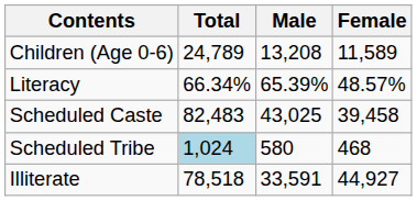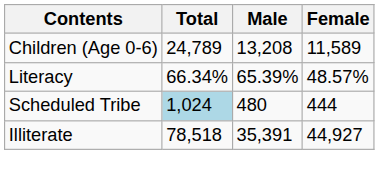 <table class="wikitable">
 <tr>
 <th>Contents</th>
 <th>Total</th>
 <th>Male</th>
 <th>Female</th>
 </tr>
 <tr>
 <td>Children (Age 0-6)</td>
 <td>24,789</td>
 <td>13,208</td>
 <td>11,589</td>
 </tr>
 <tr>
 <td>Literacy</td>
 <td>66.34%</td>
 <td>65.39%</td>
 <td>48.57%</td>
 </tr>
 <tr>
-<td>Scheduled Caste</td>
-<td>82,483</td>
-<td>43,025</td>
-<td>39,458</td>
-</tr>
-<tr>
 <td>Scheduled Tribe</td>
 <td style="background: lightblue;">1,024</td>
-<td>580</td>
-<td>468</td>
+<td>480</td>
+<td>444</td>
 </tr>
 <tr>
 <td>Illiterate</td>
 <td>78,518</td>
-<td>33,591</td>
+<td>35,391</td>
 <td>44,927</td>
 </tr>
 </table>
